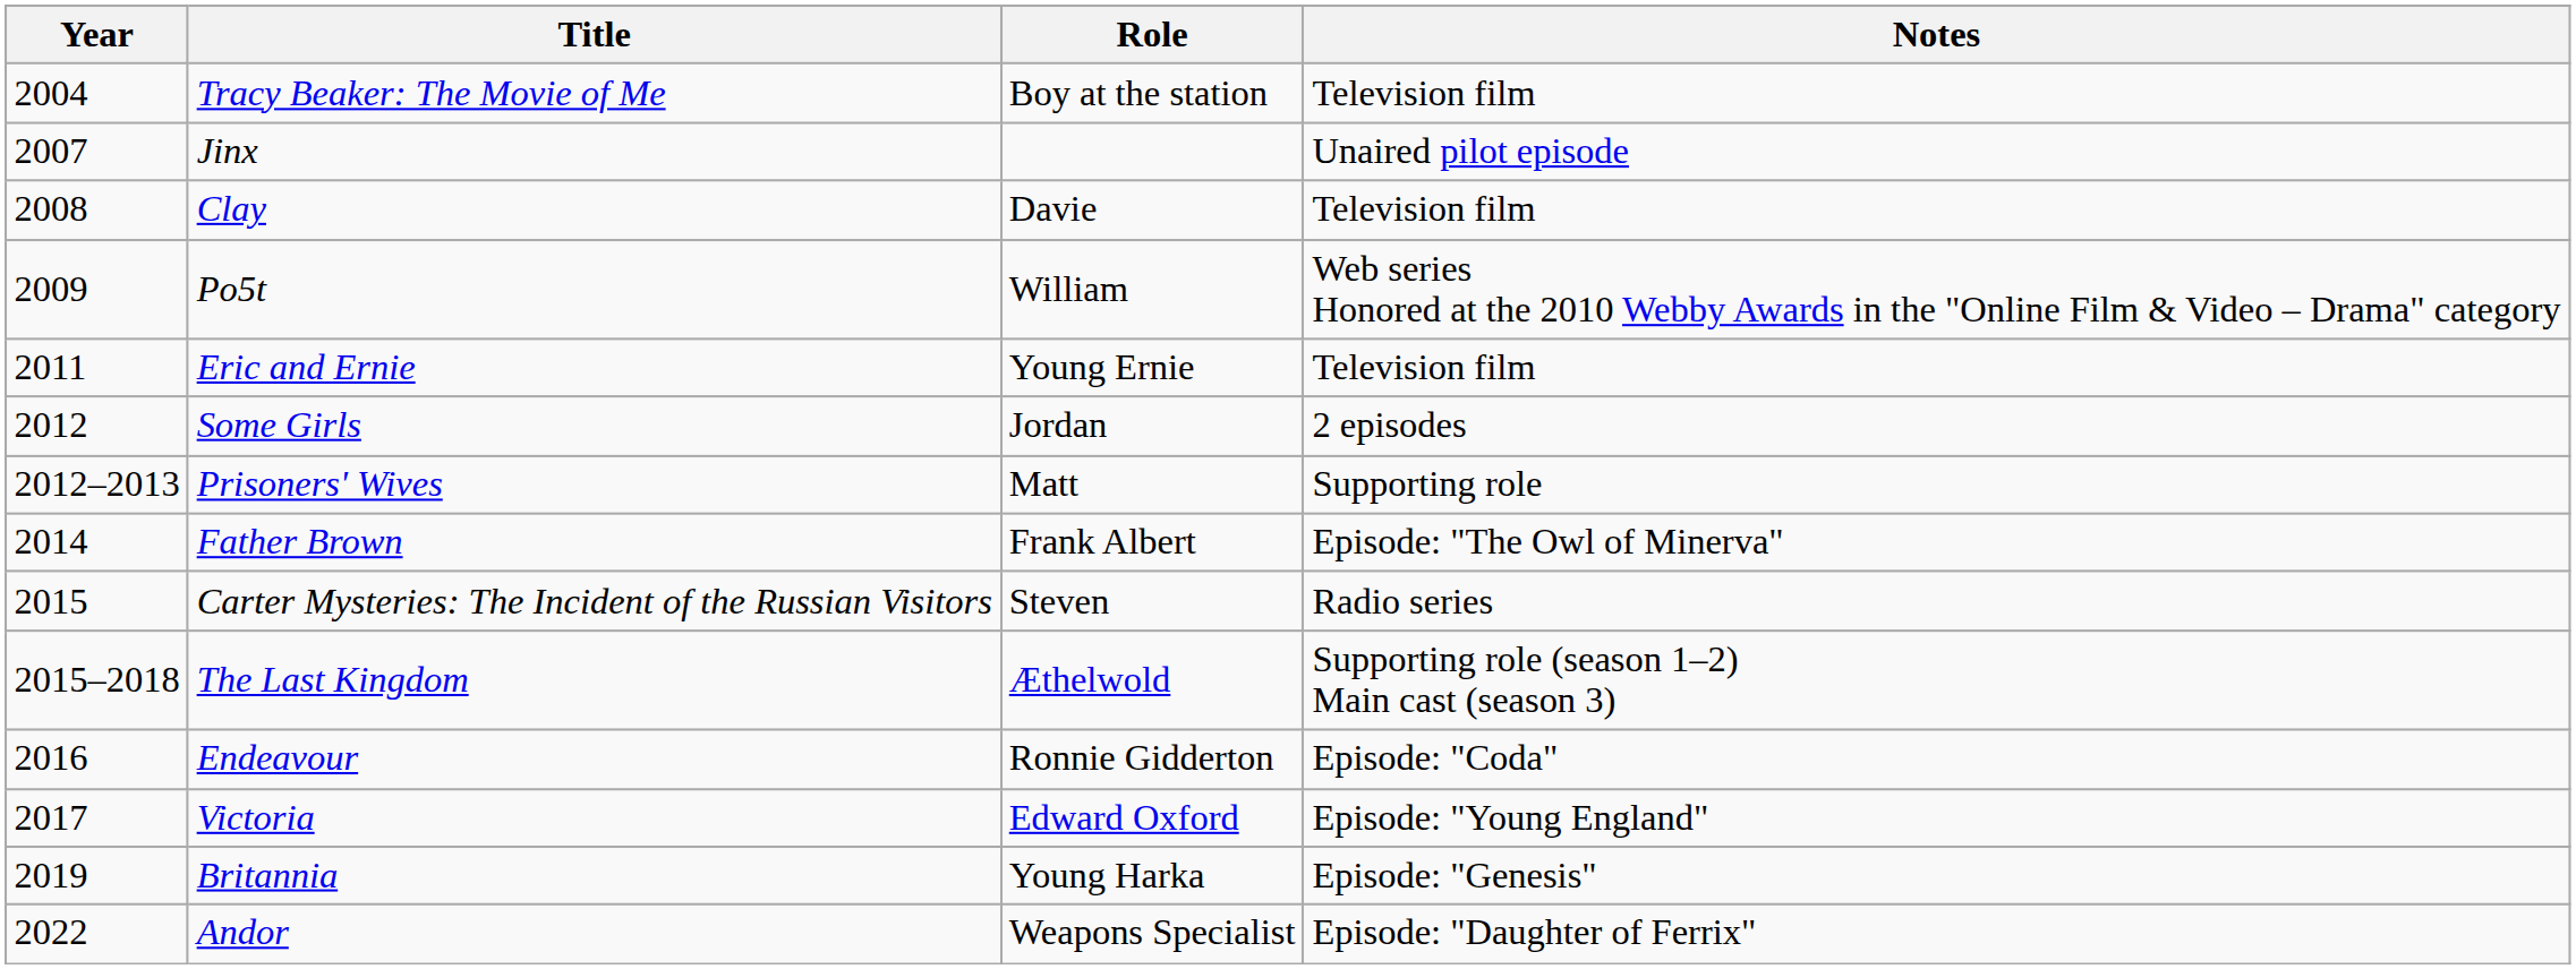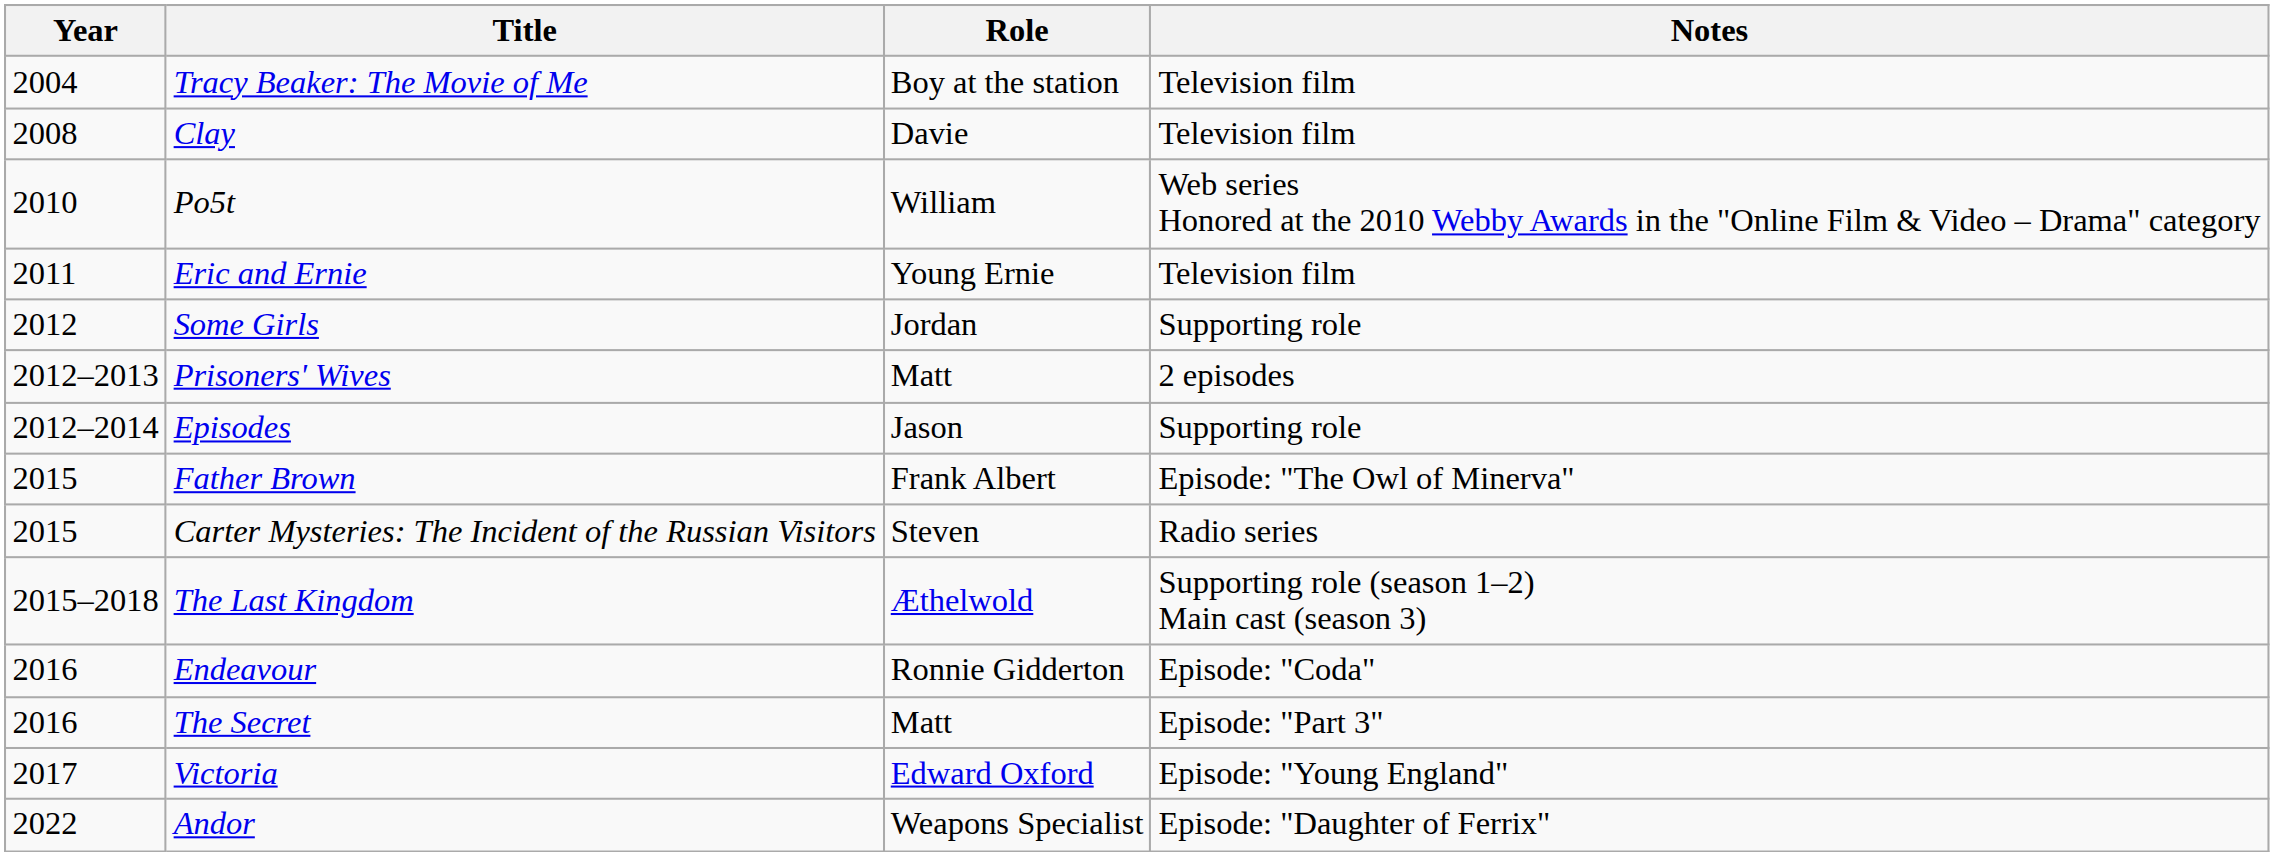 <table class="wikitable sortable">
 <tr>
 <th>Year</th>
 <th>Title</th>
 <th>Role</th>
 <th class="unsortable">Notes</th>
 </tr>
 <tr>
 <td>2004</td>
 <td><em><a href='#'>Tracy Beaker: The Movie of Me</a></em></td>
 <td>Boy at the station</td>
 <td>Television film</td>
 </tr>
 <tr>
-<td>2007</td>
-<td><em>Jinx</em></td>
-<td></td>
-<td>Unaired <a href='#'>pilot episode</a></td>
-</tr>
-<tr>
 <td>2008</td>
 <td><em><a href='#'>Clay</a></em></td>
 <td>Davie</td>
 <td>Television film</td>
 </tr>
 <tr>
-<td>2009</td>
+<td>2010</td>
 <td><em>Po5t</em></td>
 <td>William</td>
 <td>Web series<br>Honored at the 2010 <a href='#'>Webby Awards</a> in the "Online Film & Video – Drama" category</td>
 </tr>
 <tr>
 <td>2011</td>
 <td><em><a href='#'>Eric and Ernie</a></em></td>
 <td>Young Ernie</td>
 <td>Television film</td>
 </tr>
 <tr>
 <td>2012</td>
 <td><em><a href='#'>Some Girls</a></em></td>
 <td>Jordan</td>
-<td>2 episodes</td>
+<td>Supporting role</td>
 </tr>
 <tr>
 <td>2012–2013</td>
 <td><em><a href='#'>Prisoners' Wives</a></em></td>
 <td>Matt</td>
+<td>2 episodes</td>
+</tr>
+<tr>
+<td>2012–2014</td>
+<td><em><a href='#'>Episodes</a></em></td>
+<td>Jason</td>
 <td>Supporting role</td>
 </tr>
 <tr>
-<td>2014</td>
+<td>2015</td>
 <td><em><a href='#'>Father Brown</a></em></td>
 <td>Frank Albert</td>
 <td>Episode: "The Owl of Minerva"</td>
 </tr>
 <tr>
 <td>2015</td>
 <td><em>Carter Mysteries: The Incident of the Russian Visitors</em></td>
 <td>Steven</td>
 <td>Radio series</td>
 </tr>
 <tr>
 <td>2015–2018</td>
 <td><em><a href='#'>The Last Kingdom</a></em></td>
 <td><a href='#'>Æthelwold</a></td>
 <td>Supporting role (season 1–2)<br>Main cast (season 3)</td>
 </tr>
 <tr>
 <td>2016</td>
 <td><em><a href='#'>Endeavour</a></em></td>
 <td>Ronnie Gidderton</td>
 <td>Episode: "Coda"</td>
 </tr>
 <tr>
+<td>2016</td>
+<td><em><a href='#'>The Secret</a></em></td>
+<td>Matt</td>
+<td>Episode: "Part 3"</td>
+</tr>
+<tr>
 <td>2017</td>
 <td><em><a href='#'>Victoria</a></em></td>
 <td><a href='#'>Edward Oxford</a></td>
 <td>Episode: "Young England"</td>
-</tr>
-<tr>
-<td>2019</td>
-<td><em><a href='#'>Britannia</a></em></td>
-<td>Young Harka</td>
-<td>Episode: "Genesis"</td>
 </tr>
 <tr>
 <td>2022</td>
 <td><em><a href='#'>Andor</a></em></td>
 <td>Weapons Specialist</td>
 <td>Episode: "Daughter of Ferrix"</td>
 </tr>
 </table>
